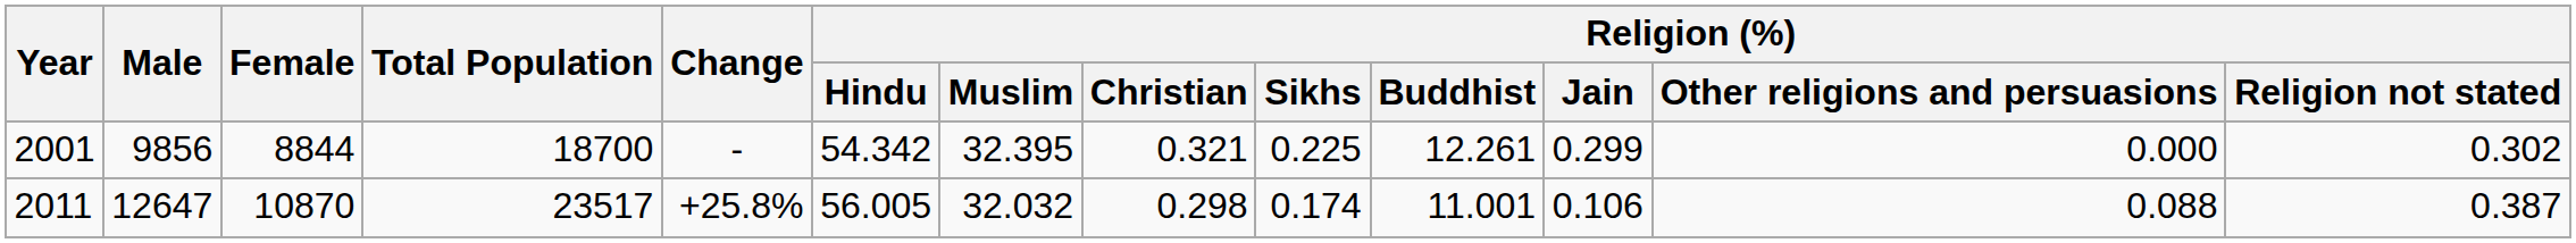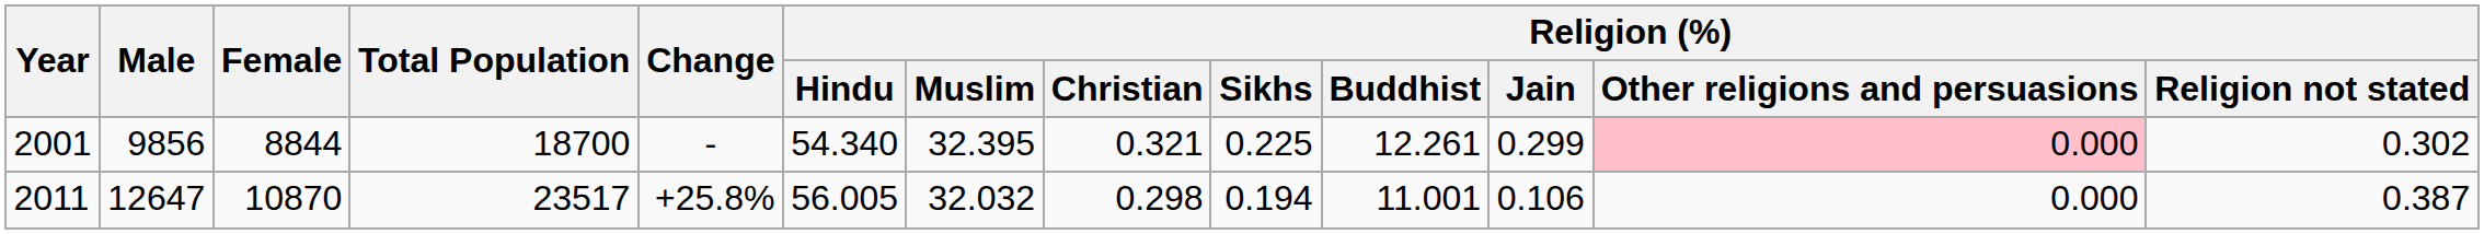 <table class="wikitable">
 <tr>
 <th rowspan="2">Year</th>
 <th rowspan="2">Male</th>
 <th rowspan="2">Female</th>
 <th rowspan="2">Total Population</th>
 <th rowspan="2">Change</th>
 <th colspan="8">Religion (%)</th>
 </tr>
 <tr>
 <th>Hindu</th>
 <th>Muslim</th>
 <th>Christian</th>
 <th>Sikhs</th>
 <th>Buddhist</th>
 <th>Jain</th>
 <th>Other religions and persuasions</th>
 <th>Religion not stated</th>
 </tr>
 <tr>
 <td>2001</td>
 <td style="text-align:right;">9856</td>
 <td style="text-align:right;">8844</td>
 <td style="text-align:right;">18700</td>
 <td style="text-align:center;">-</td>
-<td style="text-align:right;">54.342</td>
+<td style="text-align:right;">54.340</td>
 <td style="text-align:right;">32.395</td>
 <td style="text-align:right;">0.321</td>
 <td style="text-align:right;">0.225</td>
 <td style="text-align:right;">12.261</td>
 <td style="text-align:right;">0.299</td>
-<td style="text-align:right;">0.000</td>
+<td style="background: pink; text-align:right;">0.000</td>
 <td style="text-align:right;">0.302</td>
 </tr>
 <tr>
 <td>2011</td>
 <td style="text-align:right;">12647</td>
 <td style="text-align:right;">10870</td>
 <td style="text-align:right;">23517</td>
 <td style="text-align:right;">+25.8%</td>
 <td style="text-align:right;">56.005</td>
 <td style="text-align:right;">32.032</td>
 <td style="text-align:right;">0.298</td>
-<td style="text-align:right;">0.174</td>
+<td style="text-align:right;">0.194</td>
 <td style="text-align:right;">11.001</td>
 <td style="text-align:right;">0.106</td>
-<td style="text-align:right;">0.088</td>
+<td style="text-align:right;">0.000</td>
 <td style="text-align:right;">0.387</td>
 </tr>
 </table>
